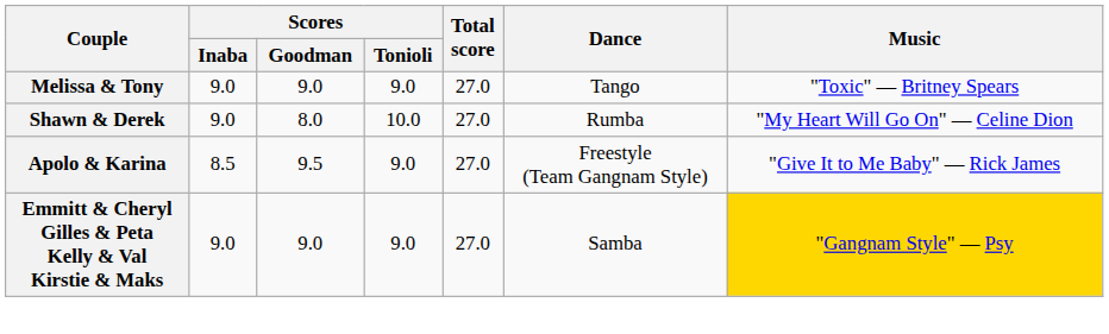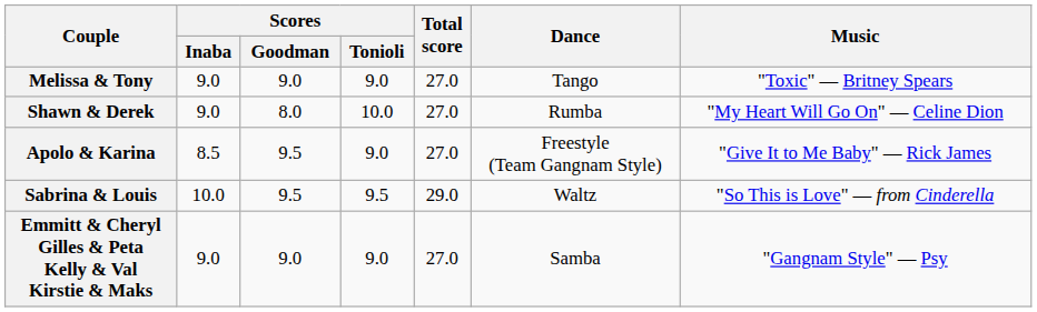 <table class="wikitable sortable" style="text-align:center; font-size:90%; width:90%">
 <tr>
 <th scope="col" rowspan=2>Couple</th>
 <th scope="col" colspan=3 class="unsortable">Scores</th>
 <th scope="col" rowspan=2>Total<br>score</th>
 <th scope="col" rowspan=2>Dance</th>
 <th scope="col" rowspan=2 class="unsortable">Music</th>
 </tr>
 <tr>
 <th class="unsortable">Inaba</th>
 <th class="unsortable">Goodman</th>
 <th class="unsortable">Tonioli</th>
 </tr>
 <tr>
 <th scope="row">Melissa & Tony</th>
 <td>9.0</td>
 <td>9.0</td>
 <td>9.0</td>
 <td>27.0</td>
 <td>Tango</td>
 <td>"<a href='#'>Toxic</a>" — <a href='#'>Britney Spears</a></td>
 </tr>
 <tr>
 <th scope="row">Shawn & Derek</th>
 <td>9.0</td>
 <td>8.0</td>
 <td>10.0</td>
 <td>27.0</td>
 <td>Rumba</td>
 <td>"<a href='#'>My Heart Will Go On</a>" — <a href='#'>Celine Dion</a></td>
 </tr>
 <tr>
 <th scope="row">Apolo & Karina</th>
 <td>8.5</td>
 <td>9.5</td>
 <td>9.0</td>
 <td>27.0</td>
 <td>Freestyle<br>(Team Gangnam Style)</td>
 <td>"<a href='#'>Give It to Me Baby</a>" — <a href='#'>Rick James</a></td>
 </tr>
 <tr>
+<th scope="row">Sabrina & Louis</th>
+<td>10.0</td>
+<td>9.5</td>
+<td>9.5</td>
+<td>29.0</td>
+<td>Waltz</td>
+<td>"<a href='#'>So This is Love</a>" — <em>from <a href='#'>Cinderella</a></em></td>
+</tr>
+<tr>
 <th scope="row">Emmitt & Cheryl<br>Gilles & Peta<br>Kelly & Val<br>Kirstie & Maks</th>
 <td>9.0</td>
 <td>9.0</td>
 <td>9.0</td>
 <td>27.0</td>
 <td>Samba</td>
-<td style="background: gold;">"<a href='#'>Gangnam Style</a>" — <a href='#'>Psy</a></td>
+<td>"<a href='#'>Gangnam Style</a>" — <a href='#'>Psy</a></td>
 </tr>
 </table>
